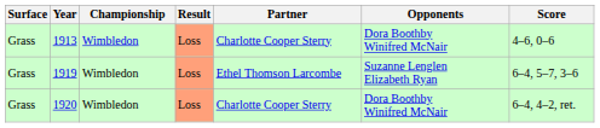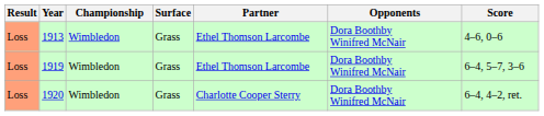 <table class="sortable wikitable">
 <tr>
-<th style="width:50px">Surface</th>
+<th>Result</th>
 <th>Year</th>
 <th style="width:120px">Championship</th>
-<th>Result</th>
+<th style="width:50px">Surface</th>
 <th style="width:190px">Partner</th>
 <th style="width:190px">Opponents</th>
 <th style="width:105px" class="unsortable">Score</th>
 </tr>
 <tr bgcolor= #cfc>
-<td>Grass</td>
+<td style="background:#ffa07a;">Loss</td>
 <td><a href='#'>1913</a></td>
 <td><a href='#'>Wimbledon</a></td>
-<td style="background:#ffa07a;">Loss</td>
-<td> <a href='#'>Charlotte Cooper Sterry</a></td>
+<td>Grass</td>
+<td> <a href='#'>Ethel Thomson Larcombe</a></td>
 <td> <a href='#'>Dora Boothby</a><br> <a href='#'>Winifred McNair</a></td>
 <td>4–6, 0–6</td>
 </tr>
 <tr bgcolor= #cfc>
-<td>Grass</td>
+<td style="background:#ffa07a;">Loss</td>
 <td><a href='#'>1919</a></td>
 <td>Wimbledon</td>
-<td style="background:#ffa07a;">Loss</td>
+<td>Grass</td>
 <td> <a href='#'>Ethel Thomson Larcombe</a></td>
-<td> <a href='#'>Suzanne Lenglen</a><br> <a href='#'>Elizabeth Ryan</a></td>
+<td> <a href='#'>Dora Boothby</a><br> <a href='#'>Winifred McNair</a></td>
 <td>6–4, 5–7, 3–6</td>
 </tr>
 <tr bgcolor= #cfc>
-<td>Grass</td>
+<td style="background:#ffa07a;">Loss</td>
 <td><a href='#'>1920</a></td>
 <td>Wimbledon</td>
-<td style="background:#ffa07a;">Loss</td>
+<td>Grass</td>
 <td> <a href='#'>Charlotte Cooper Sterry</a></td>
 <td> <a href='#'>Dora Boothby</a><br> <a href='#'>Winifred McNair</a></td>
 <td>6–4, 4–2, ret.</td>
 </tr>
 </table>
